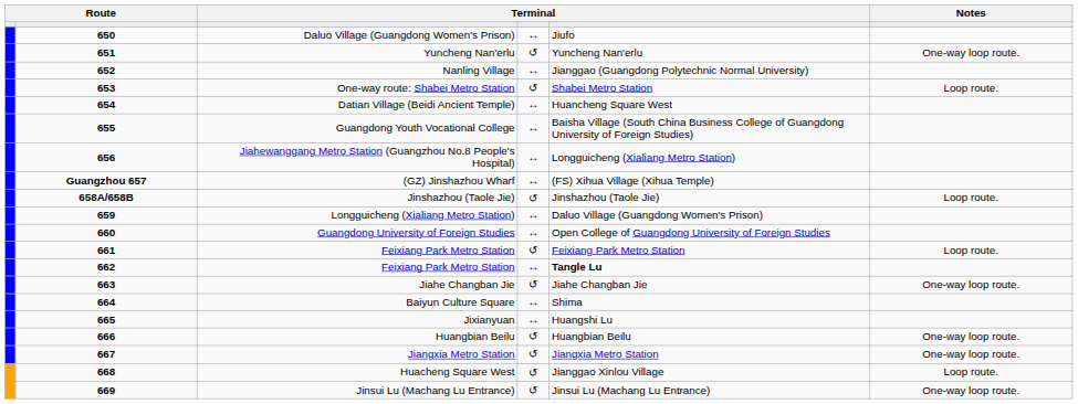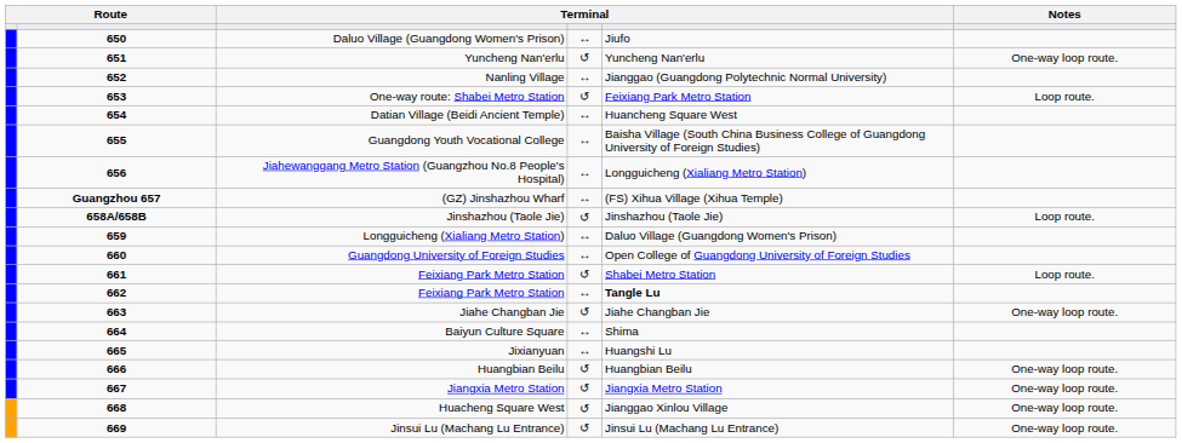 <table class="wikitable sortable" style="width:100%; text-align:center;">
 <tr>
 <th colspan="2" width="18%">Route</th>
 <th colspan="3">Terminal</th>
 <th width="19%">Notes</th>
 </tr>
 <tr style="background:#EAECF0" height=0>
 <td width="1%"></td>
 <td></td>
 <td width="30%"></td>
 <td></td>
 <td width="30%"></td>
 <td></td>
 </tr>
 <tr>
 <td style="background:blue"></td>
 <td><strong>650</strong></td>
 <td align=right>Daluo Village (Guangdong Women's Prison)</td>
 <td>↔</td>
 <td align=left>Jiufo</td>
 <td></td>
 </tr>
 <tr>
 <td style="background:blue"></td>
 <td><strong>651</strong></td>
 <td align=right>Yuncheng Nan'erlu</td>
 <td>↺</td>
 <td align=left>Yuncheng Nan'erlu</td>
 <td>One-way loop route.</td>
 </tr>
 <tr>
 <td style="background:blue"></td>
 <td><strong>652</strong></td>
 <td align=right>Nanling Village</td>
 <td>↔</td>
 <td align=left>Jianggao (Guangdong Polytechnic Normal University)</td>
 <td></td>
 </tr>
 <tr>
 <td style="background:blue"></td>
 <td><strong>653</strong></td>
 <td align=right>One-way route: <a href='#'>Shabei Metro Station</a></td>
 <td>↺</td>
-<td align=left><a href='#'>Shabei Metro Station</a></td>
+<td align=left><a href='#'>Feixiang Park Metro Station</a></td>
 <td>Loop route.</td>
 </tr>
 <tr>
 <td style="background:blue"></td>
 <td><strong>654</strong></td>
 <td align=right>Datian Village (Beidi Ancient Temple)</td>
 <td>↔</td>
 <td align=left>Huancheng Square West</td>
 <td></td>
 </tr>
 <tr>
 <td style="background:blue"></td>
 <td><strong>655</strong></td>
 <td align=right>Guangdong Youth Vocational College</td>
 <td>↔</td>
 <td align=left>Baisha Village (South China Business College of Guangdong University of Foreign Studies)</td>
 <td></td>
 </tr>
 <tr>
 <td style="background:blue"></td>
 <td><strong>656</strong></td>
 <td align=right><a href='#'>Jiahewanggang Metro Station</a> (Guangzhou No.8 People's Hospital)</td>
 <td>↔</td>
 <td align=left>Longguicheng (<a href='#'>Xialiang Metro Station</a>)</td>
 <td></td>
 </tr>
 <tr>
 <td style="background:blue"></td>
 <td><strong>Guangzhou 657</strong></td>
 <td align=right>(GZ) Jinshazhou Wharf</td>
 <td>↔</td>
 <td align=left>(FS) Xihua Village (Xihua Temple)</td>
 <td></td>
 </tr>
 <tr>
 <td style="background:blue"></td>
 <td><strong>658A/658B</strong></td>
 <td align=right>Jinshazhou (Taole Jie)</td>
 <td>↺</td>
 <td align=left>Jinshazhou (Taole Jie)</td>
 <td>Loop route.</td>
 </tr>
 <tr>
 <td style="background:blue"></td>
 <td><strong>659</strong></td>
 <td align=right>Longguicheng (<a href='#'>Xialiang Metro Station</a>)</td>
 <td>↔</td>
 <td align=left>Daluo Village (Guangdong Women's Prison)</td>
 <td></td>
 </tr>
 <tr>
 <td style="background:blue"></td>
 <td><strong>660</strong></td>
 <td align=right><a href='#'>Guangdong University of Foreign Studies</a></td>
 <td>↔</td>
 <td align=left>Open College of <a href='#'>Guangdong University of Foreign Studies</a></td>
 <td></td>
 </tr>
 <tr>
 <td style="background:blue"></td>
 <td><strong>661</strong></td>
 <td align=right><a href='#'>Feixiang Park Metro Station</a></td>
 <td>↺</td>
-<td align=left><a href='#'>Feixiang Park Metro Station</a></td>
+<td align=left><a href='#'>Shabei Metro Station</a></td>
 <td>Loop route.</td>
 </tr>
 <tr>
 <td style="background:blue"></td>
 <td><strong>662</strong></td>
 <td align=right><a href='#'>Feixiang Park Metro Station</a></td>
 <td>↔</td>
 <td align=left><strong>Tangle Lu</strong></td>
 <td></td>
 </tr>
 <tr>
 <td style="background:blue"></td>
 <td><strong>663</strong></td>
 <td align=right>Jiahe Changban Jie</td>
 <td>↺</td>
 <td align=left>Jiahe Changban Jie</td>
 <td>One-way loop route.</td>
 </tr>
 <tr>
 <td style="background:blue"></td>
 <td><strong>664</strong></td>
 <td align=right>Baiyun Culture Square</td>
 <td>↔</td>
 <td align=left>Shima</td>
 <td></td>
 </tr>
 <tr>
 <td style="background:blue"></td>
 <td><strong>665</strong></td>
 <td align=right>Jixianyuan</td>
 <td>↔</td>
 <td align=left>Huangshi Lu</td>
 <td></td>
 </tr>
 <tr>
 <td style="background:blue"></td>
 <td><strong>666</strong></td>
 <td align=right>Huangbian Beilu</td>
 <td>↺</td>
 <td align=left>Huangbian Beilu</td>
 <td>One-way loop route.</td>
 </tr>
 <tr>
 <td style="background:blue"></td>
 <td><strong>667</strong></td>
 <td align=right><a href='#'>Jiangxia Metro Station</a></td>
 <td>↺</td>
 <td align=left><a href='#'>Jiangxia Metro Station</a></td>
 <td>One-way loop route.</td>
 </tr>
 <tr>
 <td style="background:orange"></td>
 <td><strong>668</strong></td>
 <td align=right>Huacheng Square West</td>
 <td>↺</td>
 <td align=left>Jianggao Xinlou Village</td>
-<td>Loop route.</td>
+<td>One-way loop route.</td>
 </tr>
 <tr>
 <td style="background:orange"></td>
 <td><strong>669</strong></td>
 <td align=right>Jinsui Lu (Machang Lu Entrance)</td>
 <td>↺</td>
 <td align=left>Jinsui Lu (Machang Lu Entrance)</td>
 <td>One-way loop route.</td>
 </tr>
 </table>
